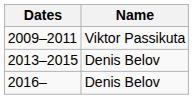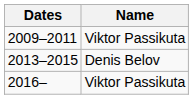 <table class="wikitable">
 <tr>
 <th>Dates</th>
 <th>Name</th>
 </tr>
 <tr>
 <td>2009–2011</td>
 <td> Viktor Passikuta</td>
 </tr>
 <tr>
 <td>2013–2015</td>
 <td> Denis Belov</td>
 </tr>
 <tr>
 <td>2016–</td>
-<td> Denis Belov</td>
+<td> Viktor Passikuta</td>
 </tr>
 </table>
